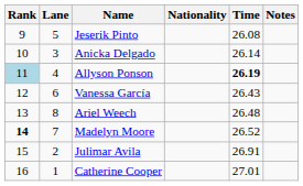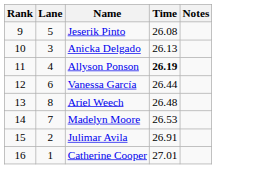 <table class="wikitable sortable" style="text-align:center">
 <tr>
 <th>Rank</th>
 <th>Lane</th>
 <th>Name</th>
-<th>Nationality</th>
 <th>Time</th>
 <th>Notes</th>
 </tr>
 <tr>
 <td>9</td>
 <td>5</td>
 <td align=left><a href='#'>Jeserik Pinto</a></td>
-<td align=left></td>
 <td>26.08</td>
 <td></td>
 </tr>
 <tr>
 <td>10</td>
 <td>3</td>
 <td align=left><a href='#'>Anicka Delgado</a></td>
-<td align=left></td>
-<td>26.14</td>
+<td>26.13</td>
 <td></td>
 </tr>
 <tr>
-<td style="background: lightblue;">11</td>
+<td>11</td>
 <td>4</td>
 <td align=left><a href='#'>Allyson Ponson</a></td>
-<td align=left></td>
 <td><strong>26.19</strong></td>
 <td></td>
 </tr>
 <tr>
 <td>12</td>
 <td>6</td>
 <td align=left><a href='#'>Vanessa García</a></td>
-<td align=left></td>
-<td>26.43</td>
+<td>26.44</td>
 <td></td>
 </tr>
 <tr>
 <td>13</td>
 <td>8</td>
 <td align=left><a href='#'>Ariel Weech</a></td>
-<td align=left></td>
 <td>26.48</td>
 <td></td>
 </tr>
 <tr>
-<td><strong>14</strong></td>
+<td>14</td>
 <td>7</td>
 <td align=left><a href='#'>Madelyn Moore</a></td>
-<td align=left></td>
-<td>26.52</td>
+<td>26.53</td>
 <td></td>
 </tr>
 <tr>
 <td>15</td>
 <td>2</td>
 <td align=left><a href='#'>Julimar Avila</a></td>
-<td align=left></td>
 <td>26.91</td>
 <td></td>
 </tr>
 <tr>
 <td>16</td>
 <td>1</td>
 <td align=left><a href='#'>Catherine Cooper</a></td>
-<td align=left></td>
 <td>27.01</td>
 <td></td>
 </tr>
 </table>
